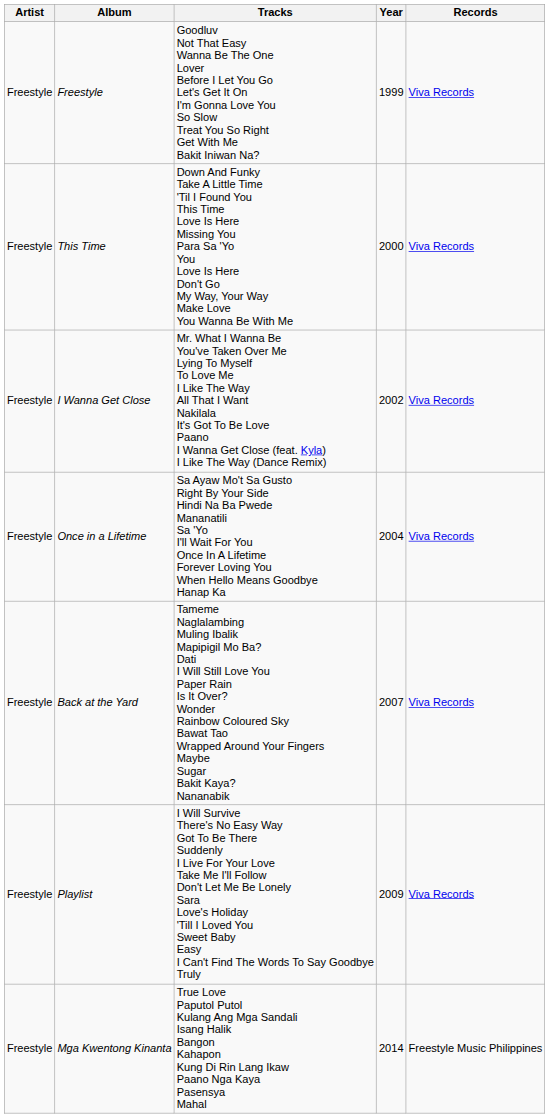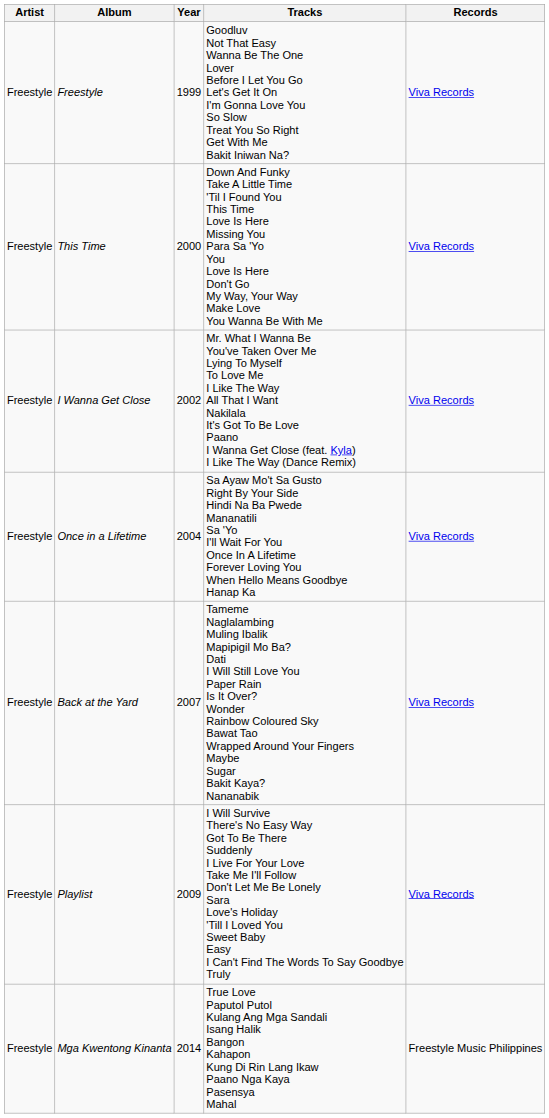 <table class="wikitable">
 <tr>
 <th>Artist</th>
 <th>Album</th>
+<th>Year</th>
 <th>Tracks</th>
-<th>Year</th>
 <th>Records</th>
 </tr>
 <tr>
 <td>Freestyle</td>
 <td><em>Freestyle</em></td>
+<td>1999</td>
 <td>Goodluv <br> Not That Easy <br> Wanna Be The One <br> Lover <br> Before I Let You Go <br> Let's Get It On <br> I'm Gonna Love You <br> So Slow <br> Treat You So Right <br> Get With Me <br> Bakit Iniwan Na?</td>
-<td>1999</td>
 <td><a href='#'>Viva Records</a></td>
 </tr>
 <tr>
 <td>Freestyle</td>
 <td><em>This Time</em></td>
+<td>2000</td>
 <td>Down And Funky <br> Take A Little Time <br> 'Til I Found You <br> This Time <br> Love Is Here <br> Missing You <br> Para Sa 'Yo <br> You <br> Love Is Here <br> Don't Go <br> My Way, Your Way <br> Make Love <br> You Wanna Be With Me</td>
-<td>2000</td>
 <td><a href='#'>Viva Records</a></td>
 </tr>
 <tr>
 <td>Freestyle</td>
 <td><em>I Wanna Get Close</em></td>
+<td>2002</td>
 <td>Mr. What I Wanna Be <br> You've Taken Over Me <br> Lying To Myself <br> To Love Me <br> I Like The Way <br> All That I Want <br> Nakilala <br> It's Got To Be Love <br> Paano <br> I Wanna Get Close (feat. <a href='#'>Kyla</a>) <br> I Like The Way (Dance Remix)</td>
-<td>2002</td>
 <td><a href='#'>Viva Records</a></td>
 </tr>
 <tr>
 <td>Freestyle</td>
 <td><em>Once in a Lifetime</em></td>
+<td>2004</td>
 <td>Sa Ayaw Mo't Sa Gusto <br> Right By Your Side <br> Hindi Na Ba Pwede <br> Mananatili <br> Sa 'Yo <br> I'll Wait For You <br> Once In A Lifetime <br> Forever Loving You <br> When Hello Means Goodbye <br> Hanap Ka</td>
-<td>2004</td>
 <td><a href='#'>Viva Records</a></td>
 </tr>
 <tr>
 <td>Freestyle</td>
 <td><em>Back at the Yard</em></td>
+<td>2007</td>
 <td>Tameme <br> Naglalambing <br> Muling Ibalik <br> Mapipigil Mo Ba? <br> Dati <br> I Will Still Love You <br> Paper Rain <br> Is It Over? <br> Wonder <br> Rainbow Coloured Sky <br> Bawat Tao <br> Wrapped Around Your Fingers <br> Maybe <br> Sugar <br> Bakit Kaya? <br> Nananabik</td>
-<td>2007</td>
 <td><a href='#'>Viva Records</a></td>
 </tr>
 <tr>
 <td>Freestyle</td>
 <td><em>Playlist</em></td>
+<td>2009</td>
 <td>I Will Survive <br> There's No Easy Way <br> Got To Be There <br> Suddenly <br> I Live For Your Love <br> Take Me I'll Follow <br> Don't Let Me Be Lonely <br> Sara <br> Love's Holiday <br> 'Till I Loved You <br> Sweet Baby <br> Easy <br> I Can't Find The Words To Say Goodbye <br> Truly</td>
-<td>2009</td>
 <td><a href='#'>Viva Records</a></td>
 </tr>
 <tr>
 <td>Freestyle</td>
 <td><em>Mga Kwentong Kinanta</em></td>
+<td>2014</td>
 <td>True Love <br> Paputol Putol <br> Kulang Ang Mga Sandali <br> Isang Halik <br> Bangon <br> Kahapon <br> Kung Di Rin Lang Ikaw <br> Paano Nga Kaya <br> Pasensya <br> Mahal</td>
-<td>2014</td>
 <td>Freestyle Music Philippines</td>
 </tr>
 </table>
